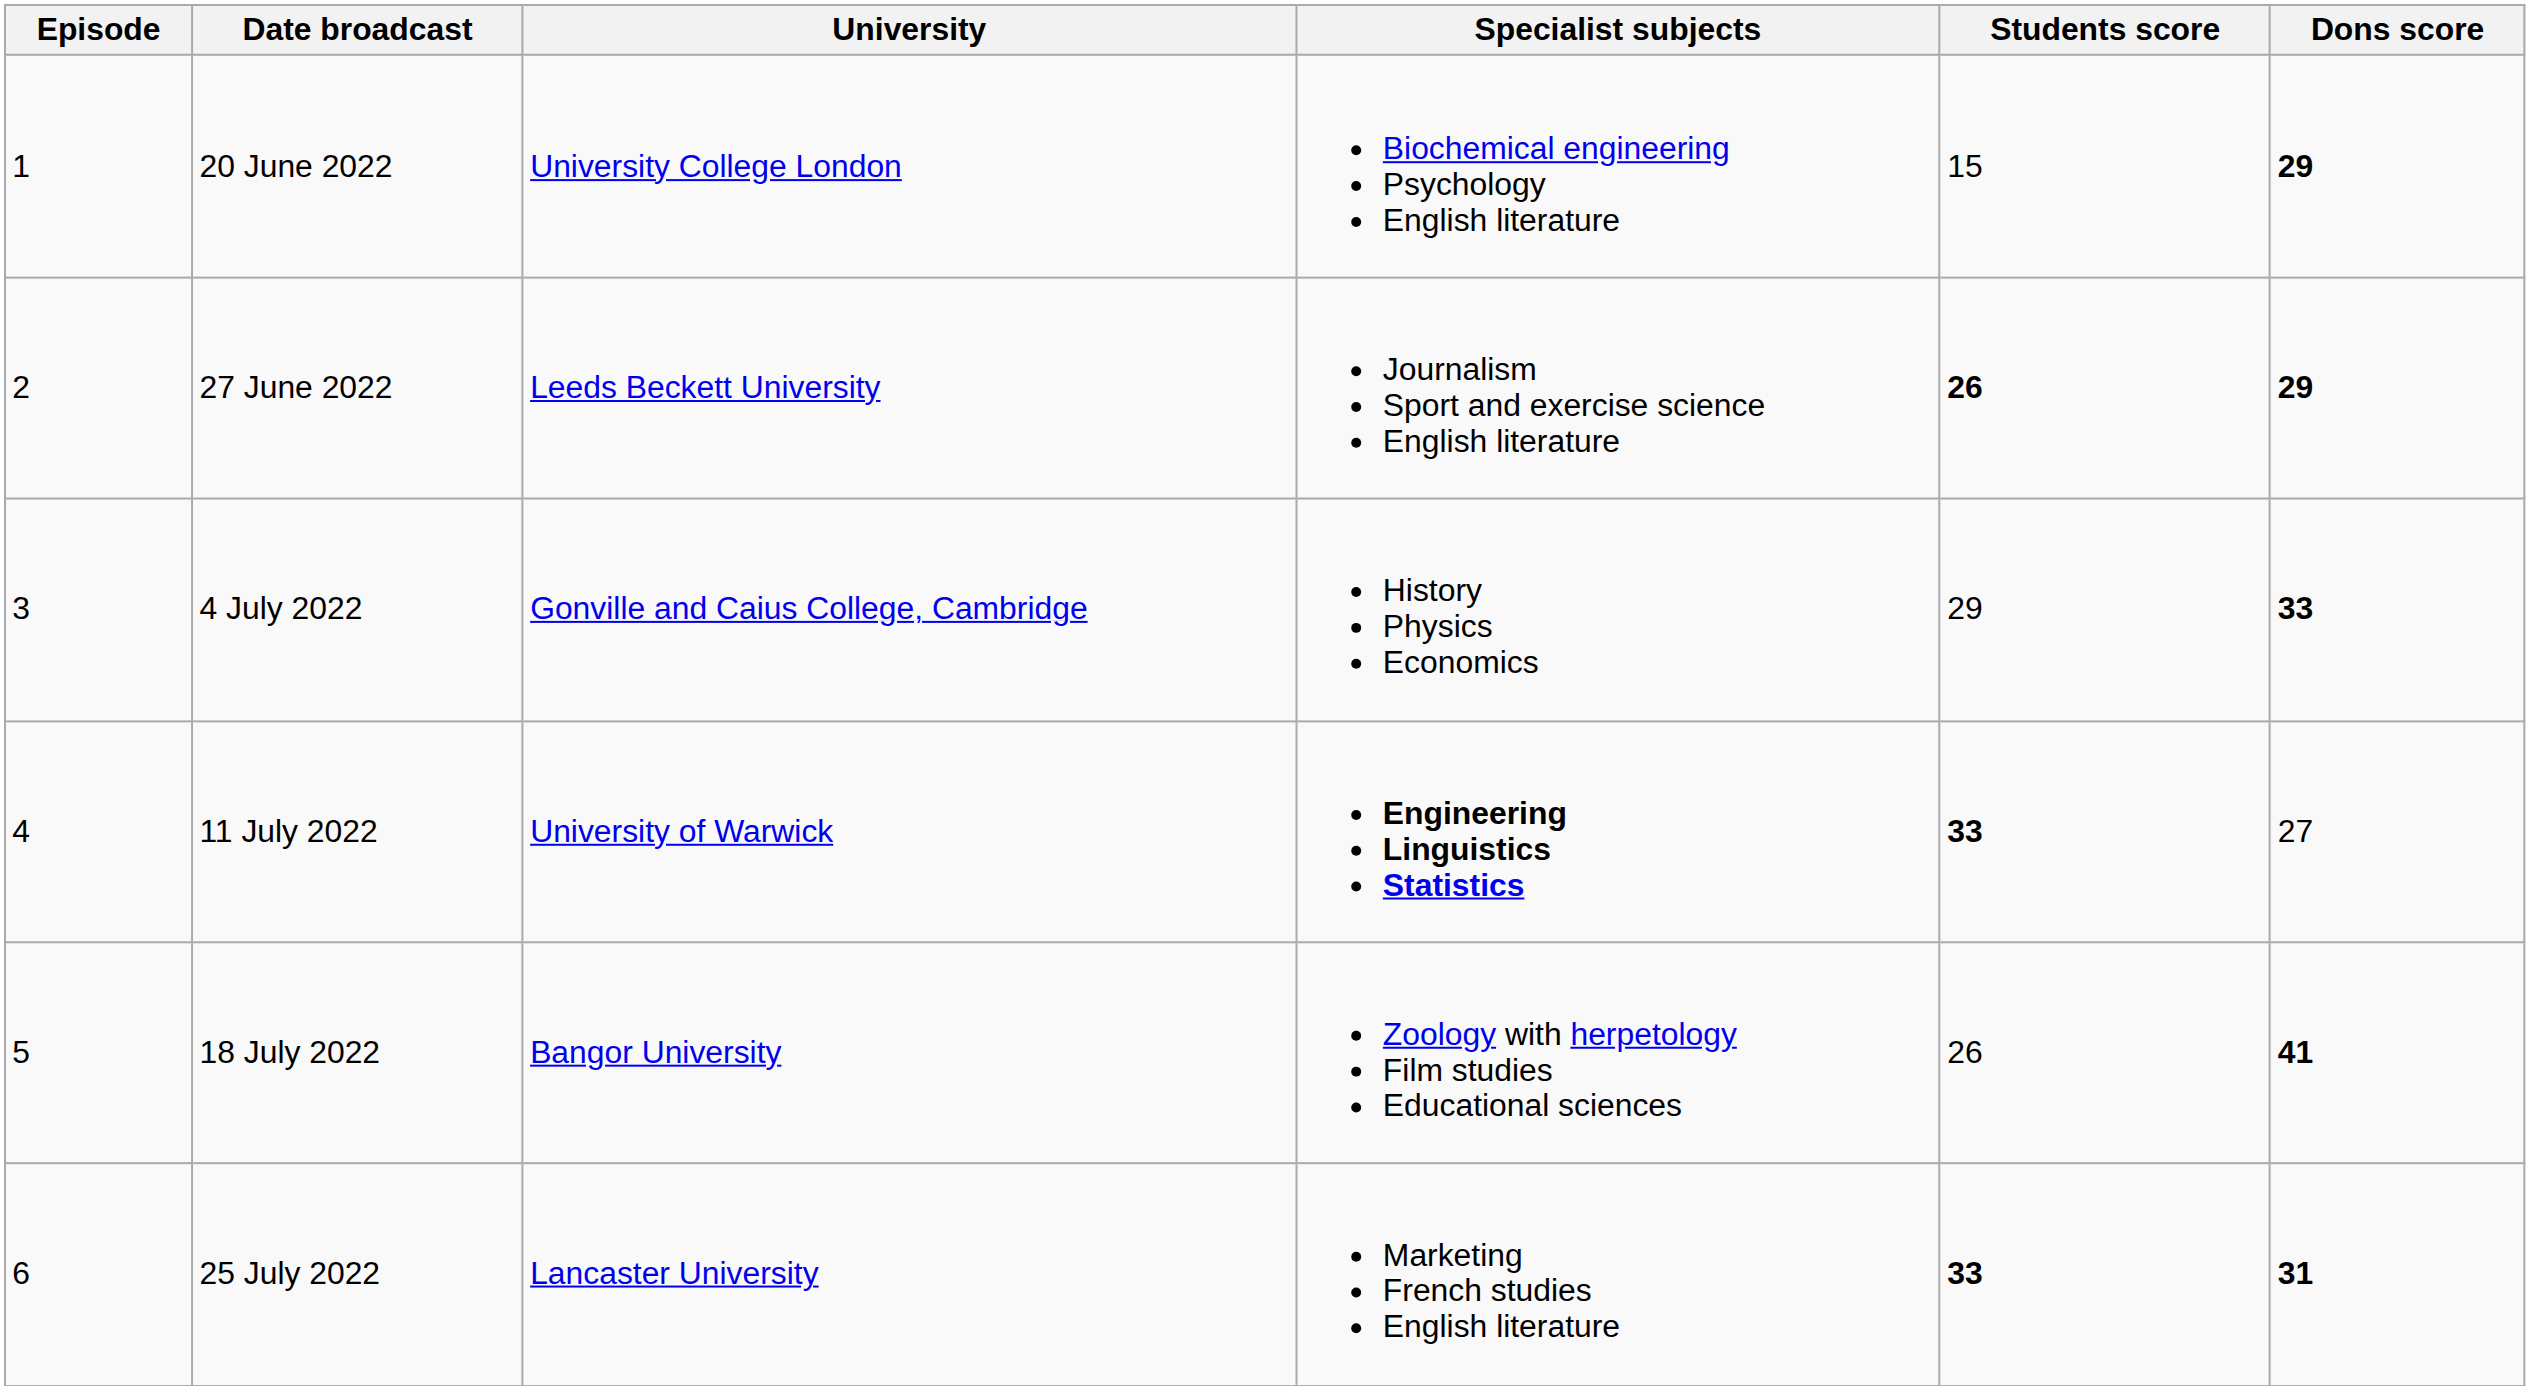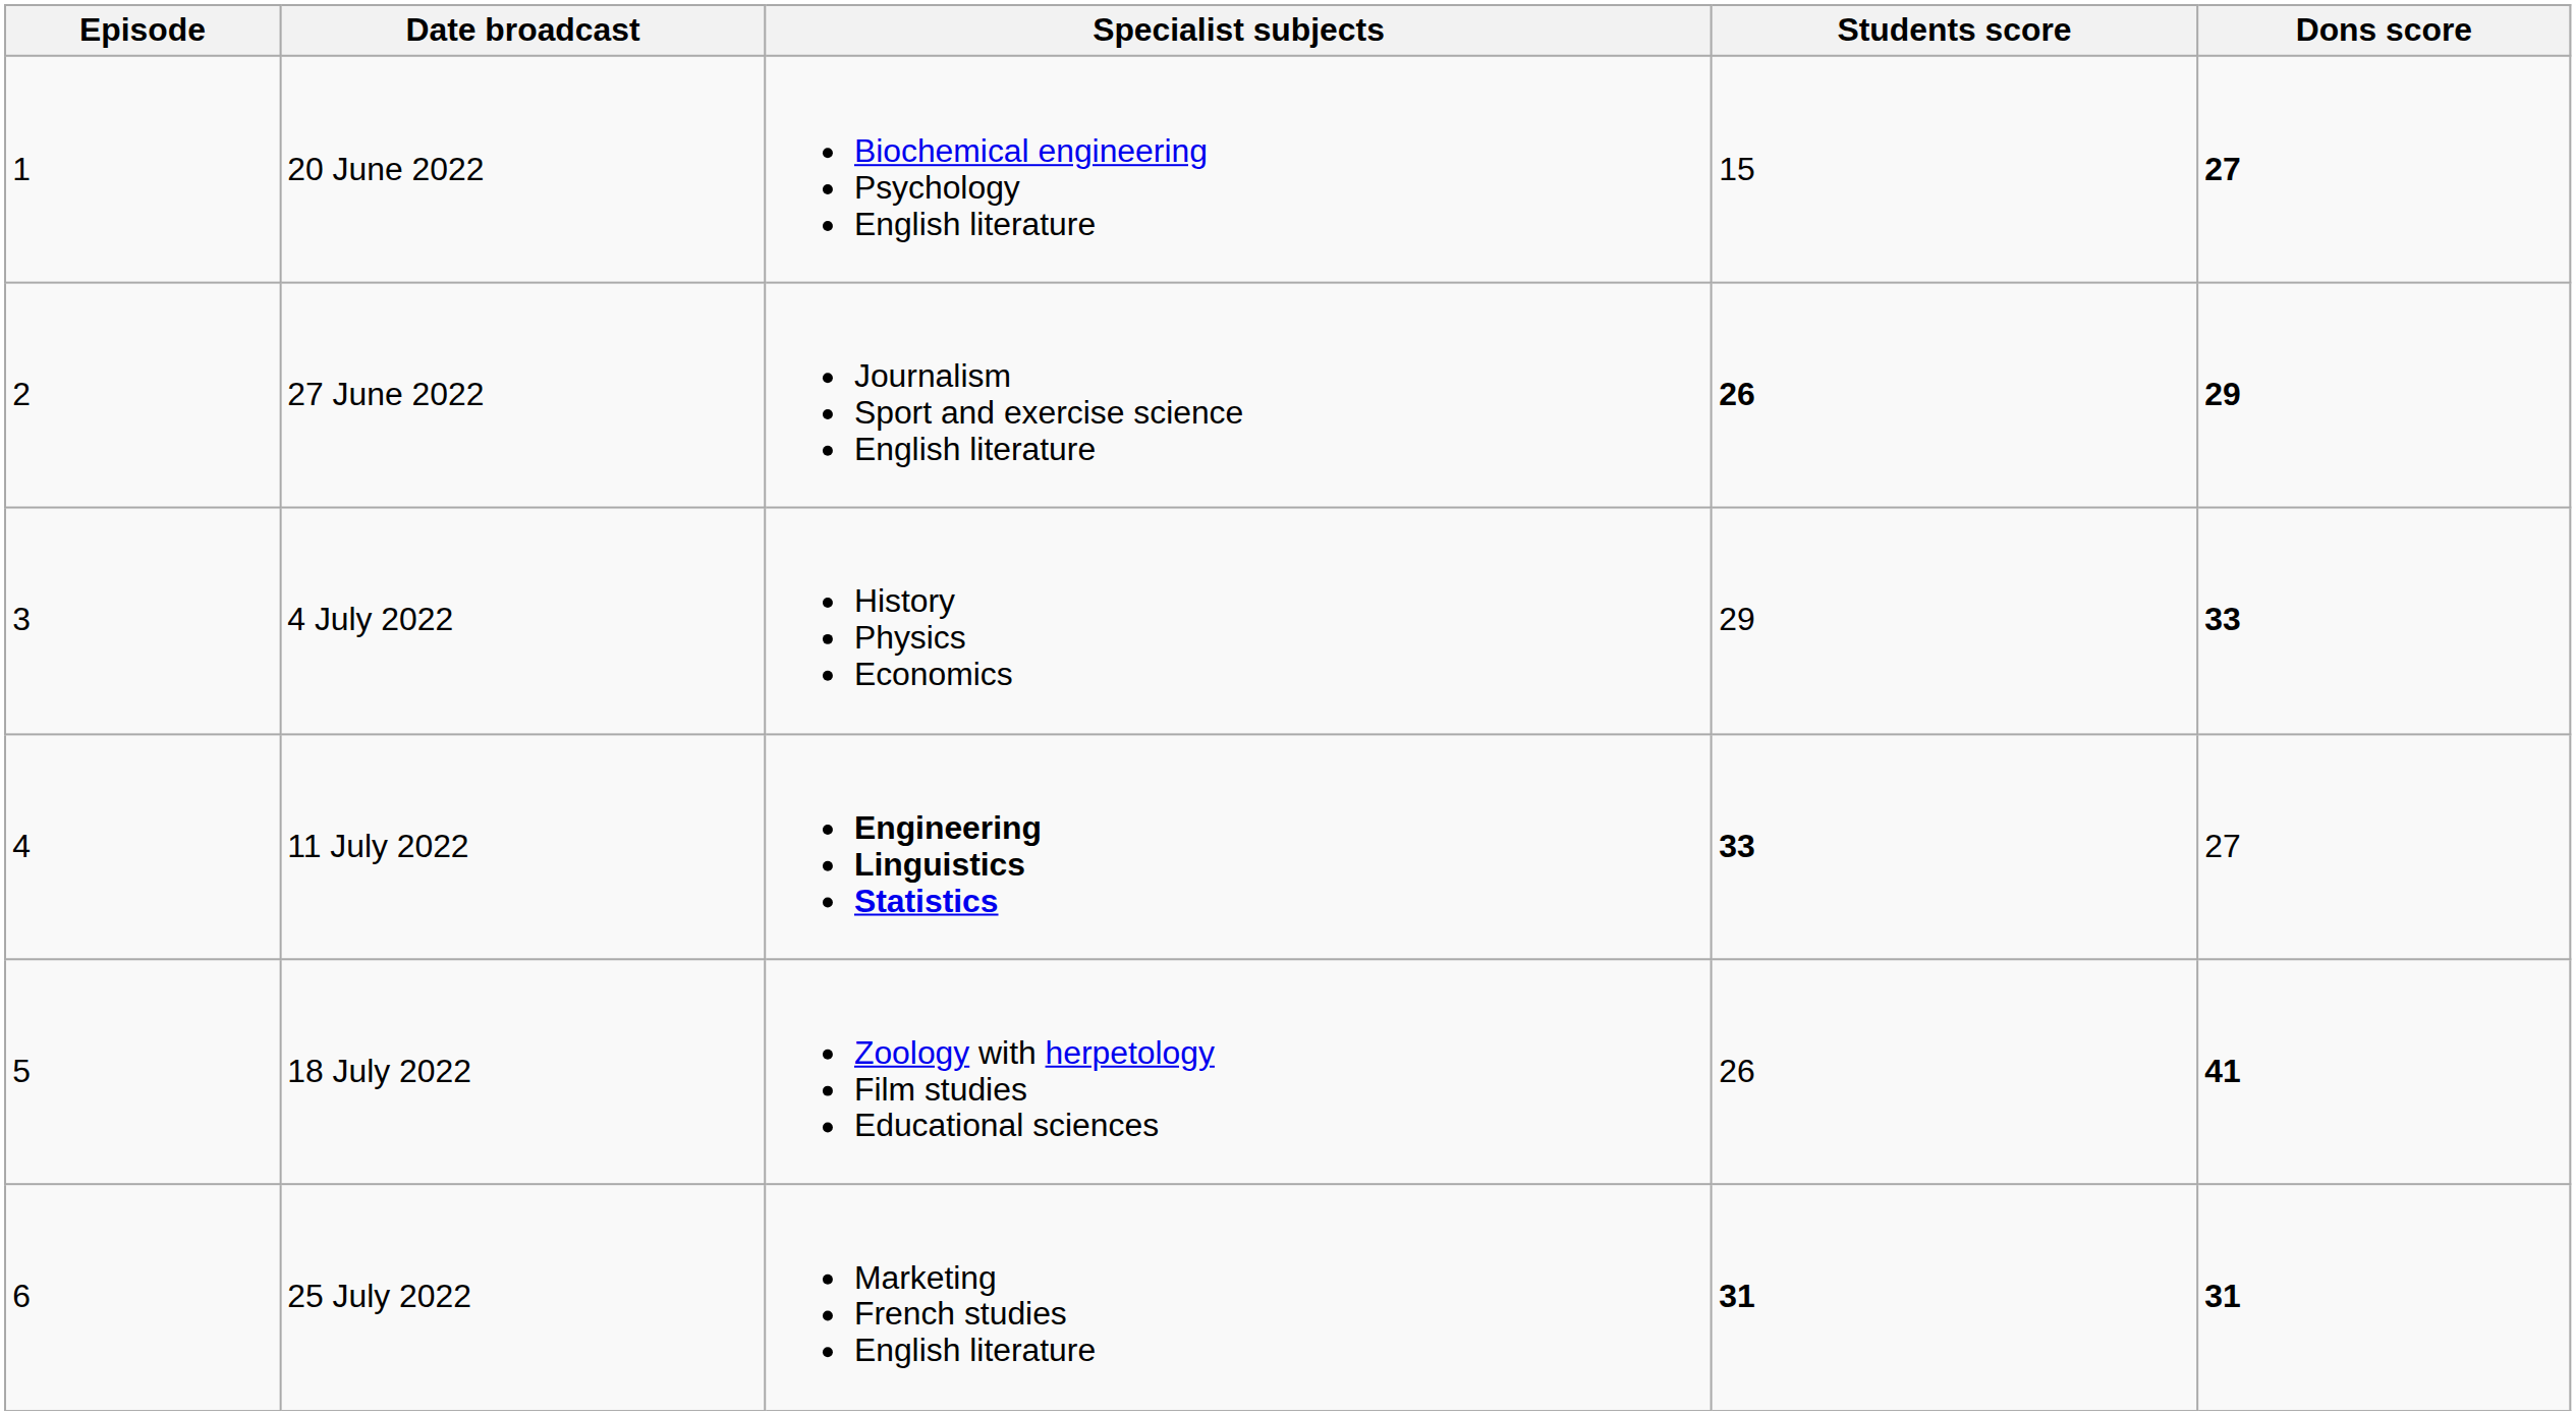 <table class="wikitable" width="80%">
 <tr bgcolor="#cccccc">
 <th>Episode</th>
 <th>Date broadcast</th>
-<th>University</th>
 <th>Specialist subjects</th>
 <th>Students score</th>
 <th>Dons score</th>
 </tr>
 <tr>
 <td>1</td>
 <td>20 June 2022</td>
-<td><a href='#'>University College London</a></td>
 <td><br><ul><li><a href='#'>Biochemical engineering</a></li><li>Psychology</li><li>English literature</li></ul></td>
 <td>15</td>
-<td><strong>29</strong></td>
+<td><strong>27</strong></td>
 </tr>
 <tr>
 <td>2</td>
 <td>27 June 2022</td>
-<td><a href='#'>Leeds Beckett University</a></td>
 <td><br><ul><li>Journalism</li><li>Sport and exercise science</li><li>English literature</li></ul></td>
 <td><strong>26</strong></td>
 <td><strong>29</strong></td>
 </tr>
 <tr>
 <td>3</td>
 <td>4 July 2022</td>
-<td><a href='#'>Gonville and Caius College, Cambridge</a></td>
 <td><br><ul><li>History</li><li>Physics</li><li>Economics</li></ul></td>
 <td>29</td>
 <td><strong>33</strong></td>
 </tr>
 <tr>
 <td>4</td>
 <td>11 July 2022</td>
-<td><a href='#'>University of Warwick</a></td>
 <td><strong><br><ul><li>Engineering</li><li>Linguistics</li><li><a href='#'>Statistics</a></li></ul></strong></td>
 <td><strong>33</strong></td>
 <td>27</td>
 </tr>
 <tr>
 <td>5</td>
 <td>18 July 2022</td>
-<td><a href='#'>Bangor University</a></td>
 <td><br><ul><li><a href='#'>Zoology</a> with <a href='#'>herpetology</a></li><li>Film studies</li><li>Educational sciences</li></ul></td>
 <td>26</td>
 <td><strong>41</strong></td>
 </tr>
 <tr>
 <td>6</td>
 <td>25 July 2022</td>
-<td><a href='#'>Lancaster University</a></td>
 <td><br><ul><li>Marketing</li><li>French studies</li><li>English literature</li></ul></td>
-<td><strong>33</strong></td>
+<td><strong>31</strong></td>
 <td><strong>31</strong></td>
 </tr>
 </table>
